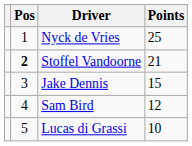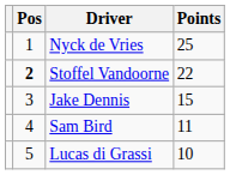 <table class="wikitable" style="font-size: 85%;">
 <tr>
 <th></th>
 <th>Pos</th>
 <th>Driver</th>
 <th>Points</th>
 </tr>
 <tr>
 <td align="left"></td>
 <td align="center">1</td>
 <td> <a href='#'>Nyck de Vries</a></td>
 <td align="left">25</td>
 </tr>
 <tr>
 <td align="left"></td>
 <td align="center"><strong>2</strong></td>
 <td> <a href='#'>Stoffel Vandoorne</a></td>
-<td align="left">21</td>
+<td align="left">22</td>
 </tr>
 <tr>
 <td align="left"></td>
 <td align="center">3</td>
 <td> <a href='#'>Jake Dennis</a></td>
 <td align="left">15</td>
 </tr>
 <tr>
 <td align="left"></td>
 <td align="center">4</td>
 <td> <a href='#'>Sam Bird</a></td>
-<td align="left">12</td>
+<td align="left">11</td>
 </tr>
 <tr>
 <td align="left"></td>
 <td align="center">5</td>
 <td> <a href='#'>Lucas di Grassi</a></td>
 <td align="left">10</td>
 </tr>
 </table>
